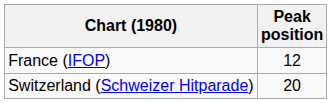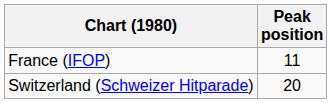 <table class="wikitable sortable">
 <tr>
 <th>Chart (1980)</th>
 <th>Peak<br>position</th>
 </tr>
 <tr>
 <td>France (<a href='#'>IFOP</a>)</td>
-<td align="center">12</td>
+<td align="center">11</td>
 </tr>
 <tr>
 <td>Switzerland (<a href='#'>Schweizer Hitparade</a>)</td>
 <td align="center">20</td>
 </tr>
 </table>
